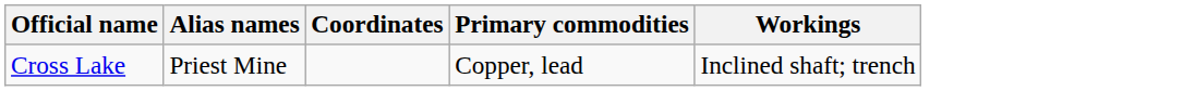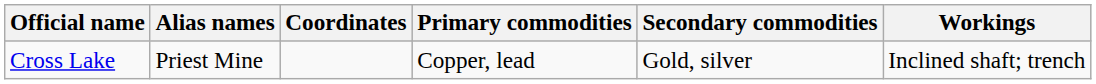 <table class="sortable wikitable">
 <tr>
 <th>Official name</th>
 <th>Alias names</th>
 <th>Coordinates</th>
 <th>Primary commodities</th>
+<th>Secondary commodities</th>
 <th>Workings</th>
 </tr>
 <tr>
 <td><a href='#'>Cross Lake</a></td>
 <td>Priest Mine</td>
 <td></td>
 <td>Copper, lead</td>
+<td>Gold, silver</td>
 <td>Inclined shaft; trench</td>
 </tr>
 </table>
